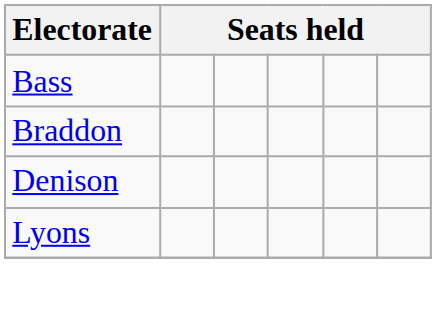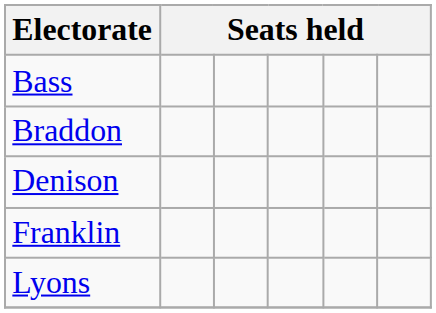 <table class="wikitable">
 <tr>
 <th>Electorate</th>
 <th colspan=5>Seats held</th>
 </tr>
 <tr>
 <td><a href='#'>Bass</a></td>
 <td width=20 > </td>
 <td width=20 > </td>
 <td width=20 > </td>
 <td width=20 > </td>
 <td width=20 > </td>
 </tr>
 <tr>
 <td><a href='#'>Braddon</a></td>
 <td> </td>
 <td> </td>
 <td> </td>
 <td> </td>
 <td> </td>
 </tr>
 <tr>
 <td><a href='#'>Denison</a></td>
 <td> </td>
 <td> </td>
 <td> </td>
 <td> </td>
 <td> </td>
 </tr>
 <tr>
+<td><a href='#'>Franklin</a></td>
+<td> </td>
+<td> </td>
+<td> </td>
+<td> </td>
+<td> </td>
+</tr>
+<tr>
 <td><a href='#'>Lyons</a></td>
 <td> </td>
 <td> </td>
 <td> </td>
 <td> </td>
 <td> </td>
 </tr>
 <tr>
 </tr>
 </table>
